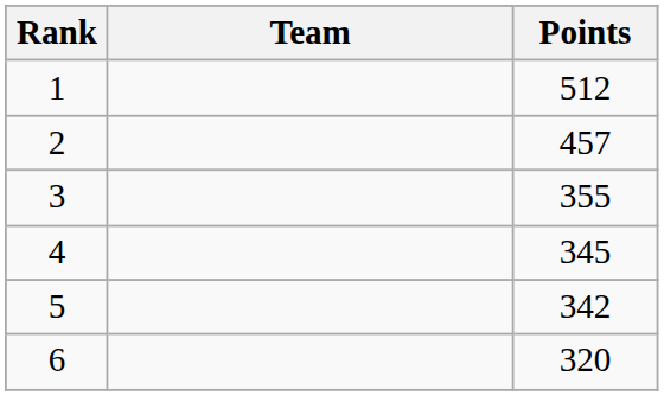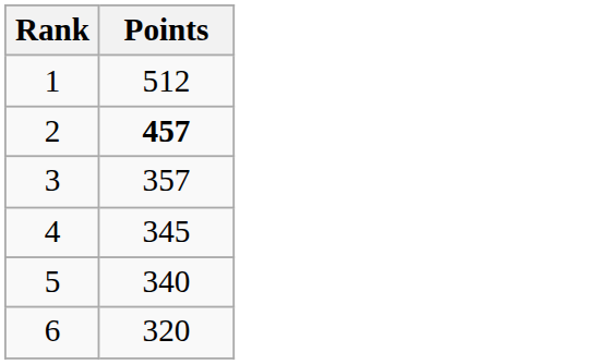 <table class="wikitable" style="text-align:center;">
 <tr>
 <th width=40>Rank</th>
-<th width=180>Team</th>
 <th width=60>Points</th>
 </tr>
 <tr>
 <td>1</td>
-<td align=left></td>
 <td>512</td>
 </tr>
 <tr>
 <td>2</td>
-<td align=left></td>
-<td>457</td>
+<td><strong>457</strong></td>
 </tr>
 <tr>
 <td>3</td>
-<td align=left></td>
-<td>355</td>
+<td>357</td>
 </tr>
 <tr>
 <td>4</td>
-<td align=left></td>
 <td>345</td>
 </tr>
 <tr>
 <td>5</td>
-<td align=left></td>
-<td>342</td>
+<td>340</td>
 </tr>
 <tr>
 <td>6</td>
-<td align=left></td>
 <td>320</td>
 </tr>
 </table>
